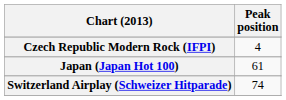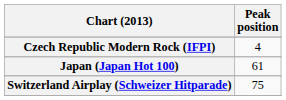 <table class="wikitable sortable plainrowheaders" style="text-align:center">
 <tr>
 <th>Chart (2013)</th>
 <th>Peak<br>position</th>
 </tr>
 <tr>
 </tr>
 <tr>
 </tr>
 <tr>
 </tr>
 <tr>
 </tr>
 <tr>
 <th scope="row">Czech Republic Modern Rock (<a href='#'>IFPI</a>)</th>
 <td>4</td>
 </tr>
 <tr>
 </tr>
 <tr>
 </tr>
 <tr>
 <th scope="row">Japan (<a href='#'>Japan Hot 100</a>)</th>
 <td>61</td>
 </tr>
 <tr>
 </tr>
 <tr>
 <th scope="row">Switzerland Airplay (<a href='#'>Schweizer Hitparade</a>)</th>
-<td>74</td>
+<td>75</td>
 </tr>
 <tr>
 </tr>
 <tr>
 </tr>
 <tr>
 </tr>
 <tr>
 </tr>
 <tr>
 </tr>
 <tr>
 </tr>
 <tr>
 </tr>
 <tr>
 </tr>
 </table>
